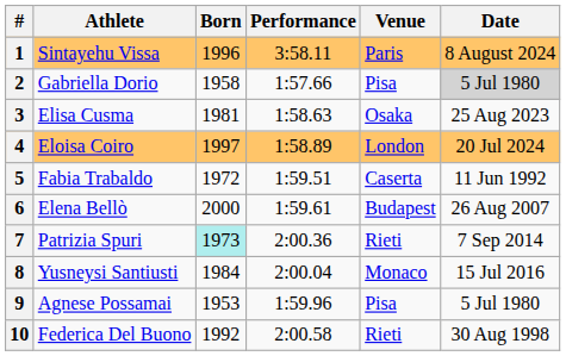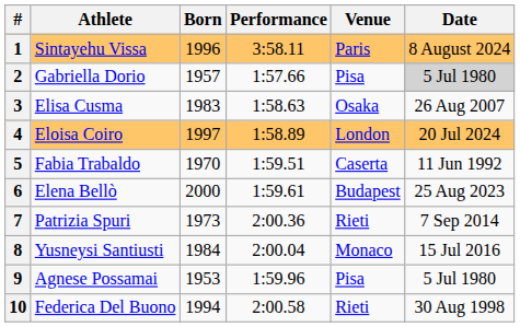 <table class="wikitable" style="font-size:90%; text-align:center;">
 <tr>
 <th>#</th>
 <th>Athlete</th>
 <th>Born</th>
 <th>Performance</th>
 <th>Venue</th>
 <th>Date</th>
 </tr>
 <tr bgcolor=ffc569>
 <th>1</th>
 <td align=left><a href='#'>Sintayehu Vissa</a></td>
 <td>1996</td>
 <td>3:58.11</td>
 <td align=left> <a href='#'>Paris</a></td>
 <td>8 August 2024</td>
 </tr>
 <tr>
 <th>2</th>
 <td align=left><a href='#'>Gabriella Dorio</a></td>
-<td>1958</td>
+<td>1957</td>
 <td>1:57.66</td>
 <td align=left> <a href='#'>Pisa</a></td>
 <td style="background: lightgrey;">5 Jul 1980</td>
 </tr>
 <tr>
 <th>3</th>
 <td align=left><a href='#'>Elisa Cusma</a></td>
-<td>1981</td>
+<td>1983</td>
 <td>1:58.63</td>
 <td align=left> <a href='#'>Osaka</a></td>
-<td>25 Aug 2023</td>
+<td>26 Aug 2007</td>
 </tr>
 <tr bgcolor=ffc569>
 <th>4</th>
 <td align=left><a href='#'>Eloisa Coiro</a></td>
 <td>1997</td>
 <td>1:58.89</td>
 <td align=left> <a href='#'>London</a></td>
 <td>20 Jul 2024</td>
 </tr>
 <tr>
 <th>5</th>
 <td align=left><a href='#'>Fabia Trabaldo</a></td>
-<td>1972</td>
+<td>1970</td>
 <td>1:59.51</td>
 <td align=left> <a href='#'>Caserta</a></td>
 <td>11 Jun 1992</td>
 </tr>
 <tr>
 <th>6</th>
 <td align=left><a href='#'>Elena Bellò</a></td>
 <td>2000</td>
 <td>1:59.61</td>
 <td align=left> <a href='#'>Budapest</a></td>
-<td>26 Aug 2007</td>
+<td>25 Aug 2023</td>
 </tr>
 <tr>
 <th>7</th>
 <td align=left><a href='#'>Patrizia Spuri</a></td>
-<td style="background: paleturquoise;">1973</td>
+<td>1973</td>
 <td>2:00.36</td>
 <td align=left> <a href='#'>Rieti</a></td>
 <td>7 Sep 2014</td>
 </tr>
 <tr>
 <th>8</th>
 <td align=left><a href='#'>Yusneysi Santiusti</a></td>
 <td>1984</td>
 <td>2:00.04</td>
 <td align=left> <a href='#'>Monaco</a></td>
 <td>15 Jul 2016</td>
 </tr>
 <tr>
 <th>9</th>
 <td align=left><a href='#'>Agnese Possamai</a></td>
 <td>1953</td>
 <td>1:59.96</td>
 <td align=left> <a href='#'>Pisa</a></td>
 <td>5 Jul 1980</td>
 </tr>
 <tr>
 <th>10</th>
 <td align=left><a href='#'>Federica Del Buono</a></td>
-<td>1992</td>
+<td>1994</td>
 <td>2:00.58</td>
 <td align=left> <a href='#'>Rieti</a></td>
 <td>30 Aug 1998</td>
 </tr>
 </table>
